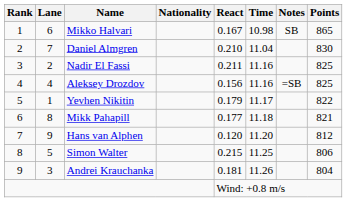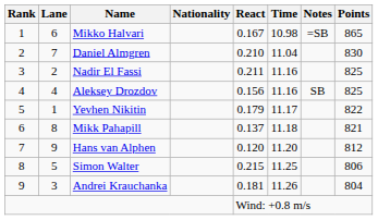 <table class="wikitable sortable" style="text-align:center">
 <tr>
 <th>Rank</th>
 <th>Lane</th>
 <th>Name</th>
 <th>Nationality</th>
 <th>React</th>
 <th>Time</th>
 <th>Notes</th>
 <th>Points</th>
 </tr>
 <tr>
 <td>1</td>
 <td>6</td>
 <td align="left"><a href='#'>Mikko Halvari</a></td>
 <td align=left></td>
 <td>0.167</td>
 <td>10.98</td>
-<td>SB</td>
+<td>=SB</td>
 <td>865</td>
 </tr>
 <tr>
 <td>2</td>
 <td>7</td>
 <td align="left"><a href='#'>Daniel Almgren</a></td>
 <td align=left></td>
 <td>0.210</td>
 <td>11.04</td>
 <td></td>
 <td>830</td>
 </tr>
 <tr>
 <td>3</td>
 <td>2</td>
 <td align="left"><a href='#'>Nadir El Fassi</a></td>
 <td align=left></td>
 <td>0.211</td>
 <td>11.16</td>
 <td></td>
 <td>825</td>
 </tr>
 <tr>
 <td>4</td>
 <td>4</td>
 <td align="left"><a href='#'>Aleksey Drozdov</a></td>
 <td align=left></td>
 <td>0.156</td>
 <td>11.16</td>
-<td>=SB</td>
+<td>SB</td>
 <td>825</td>
 </tr>
 <tr>
 <td>5</td>
 <td>1</td>
 <td align="left"><a href='#'>Yevhen Nikitin</a></td>
 <td align=left></td>
 <td>0.179</td>
 <td>11.17</td>
 <td></td>
 <td>822</td>
 </tr>
 <tr>
 <td>6</td>
 <td>8</td>
 <td align="left"><a href='#'>Mikk Pahapill</a></td>
 <td align=left></td>
-<td>0.177</td>
+<td>0.137</td>
 <td>11.18</td>
 <td></td>
 <td>821</td>
 </tr>
 <tr>
 <td>7</td>
 <td>9</td>
 <td align="left"><a href='#'>Hans van Alphen</a></td>
 <td align=left></td>
 <td>0.120</td>
 <td>11.20</td>
 <td></td>
 <td>812</td>
 </tr>
 <tr>
 <td>8</td>
 <td>5</td>
 <td align="left"><a href='#'>Simon Walter</a></td>
 <td align=left></td>
 <td>0.215</td>
 <td>11.25</td>
 <td></td>
 <td>806</td>
 </tr>
 <tr>
 <td>9</td>
 <td>3</td>
 <td align="left"><a href='#'>Andrei Krauchanka</a></td>
 <td align=left></td>
 <td>0.181</td>
 <td>11.26</td>
 <td></td>
 <td>804</td>
 </tr>
 <tr>
 <td colspan=4></td>
 <td colspan=4 align=left>Wind: +0.8 m/s</td>
 </tr>
 </table>
